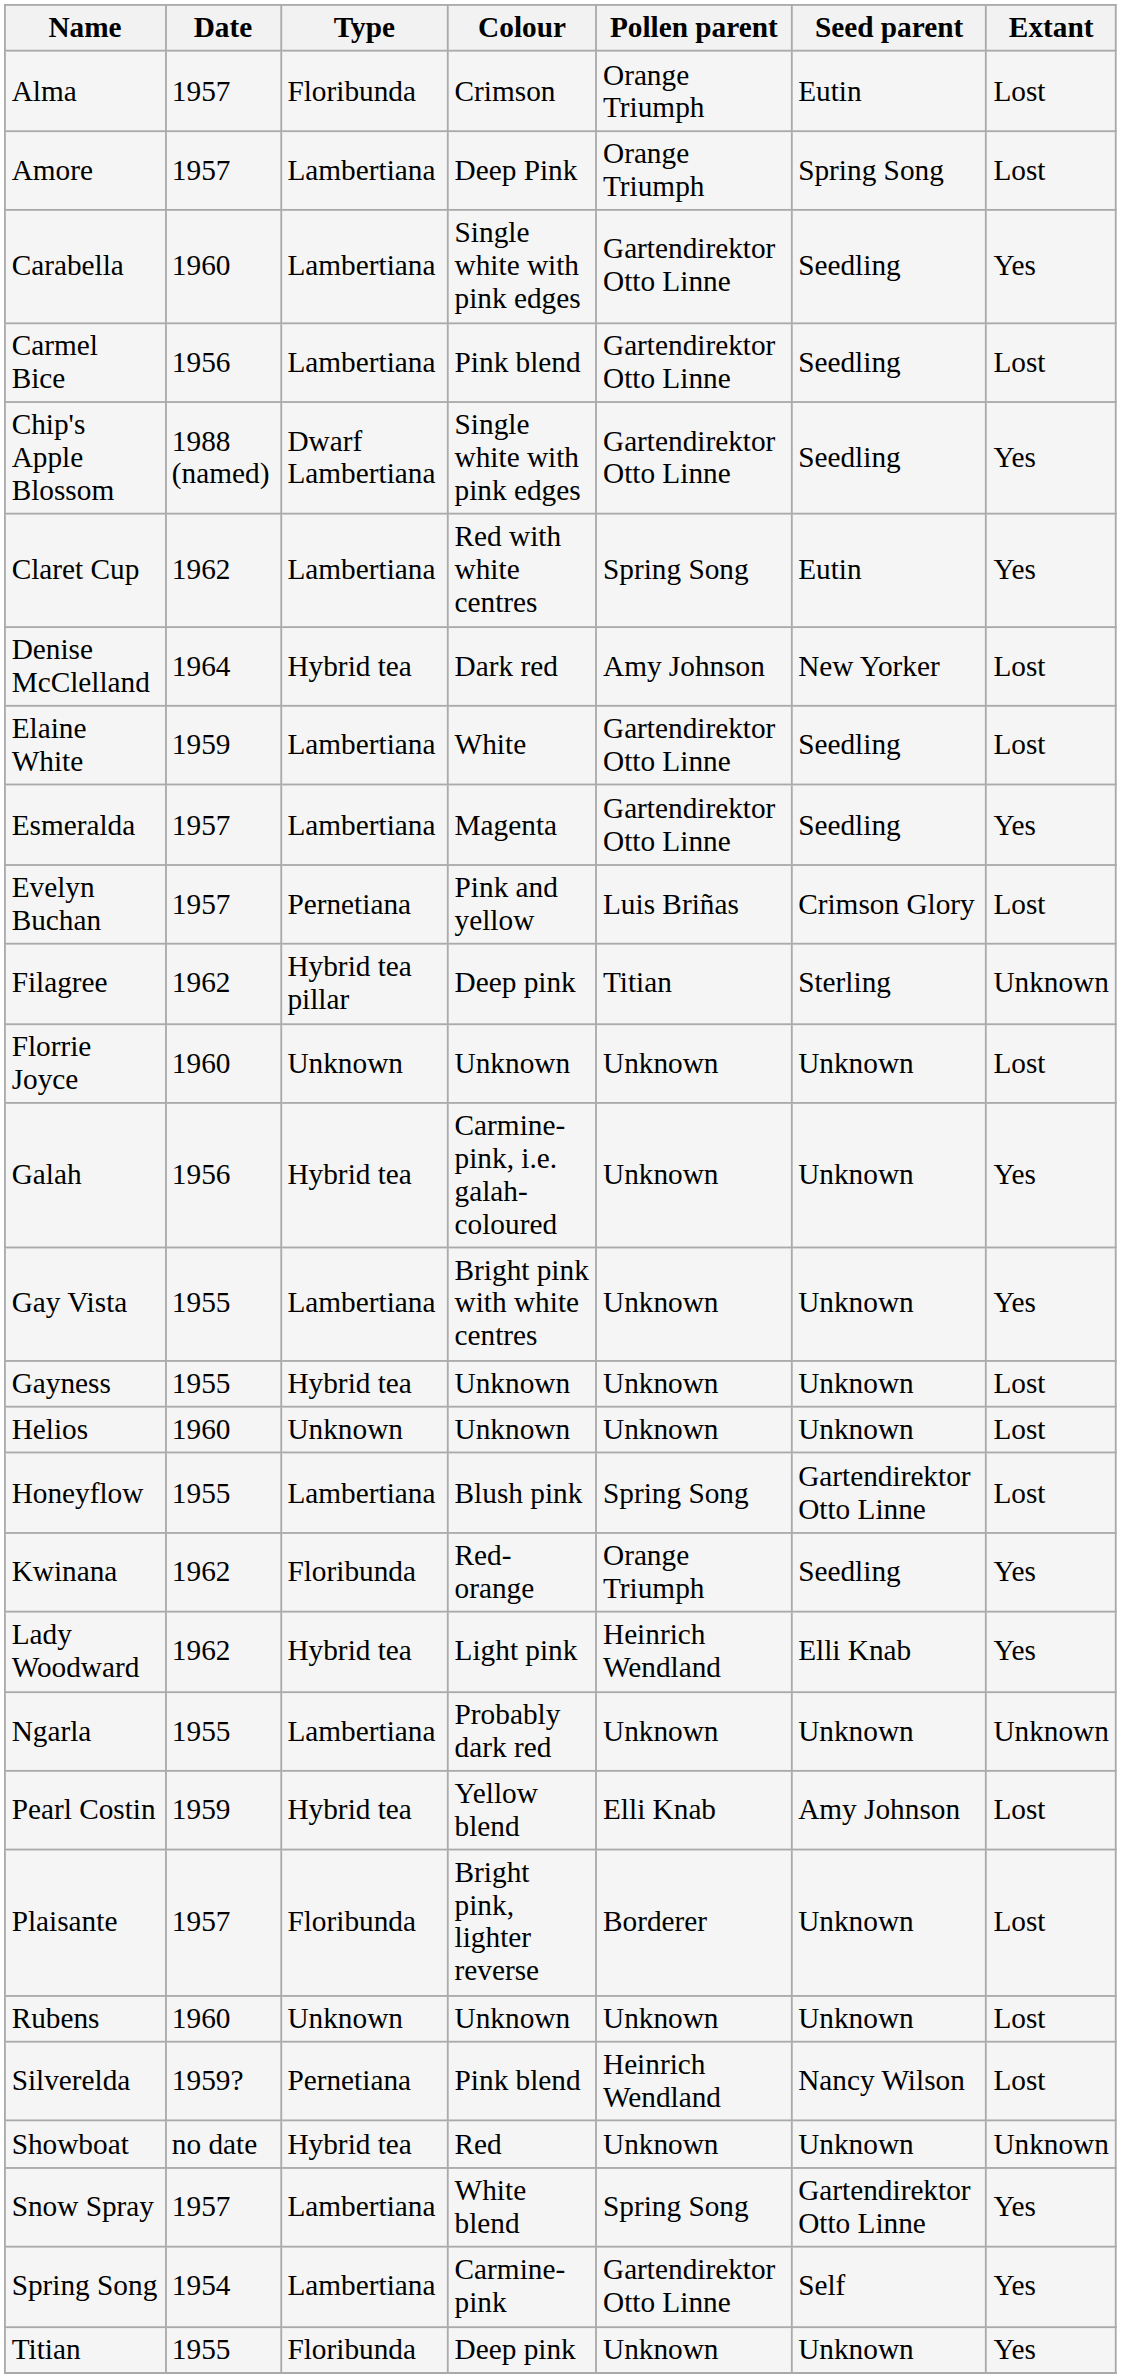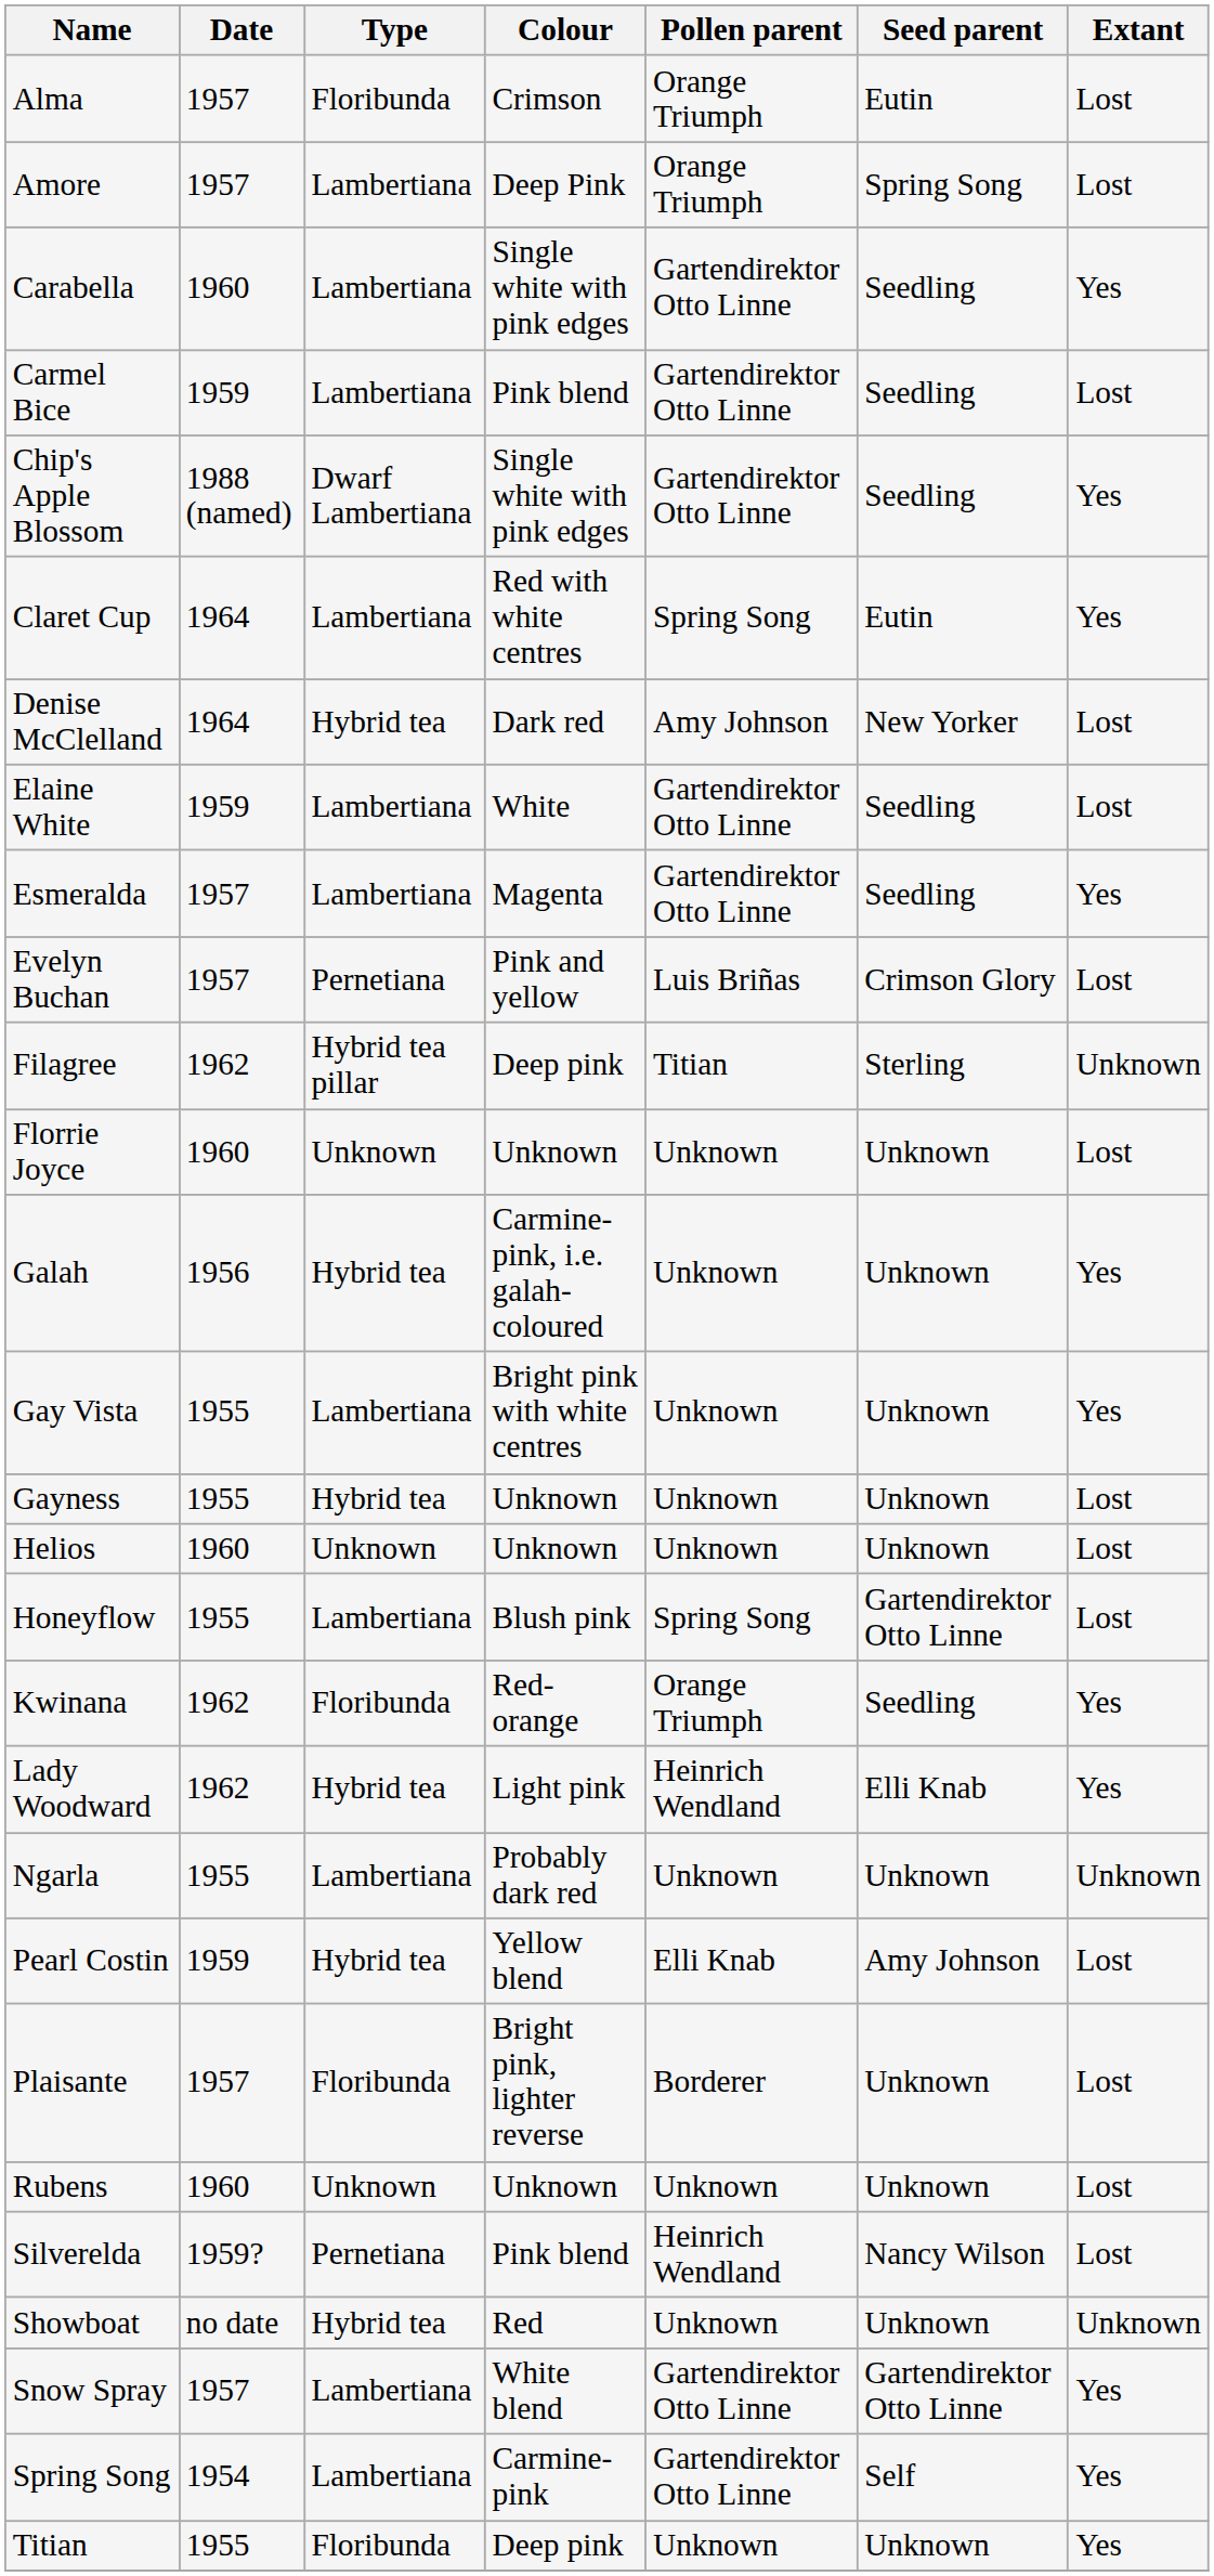 <table class="wikitable sortable" style="border: 1px solid darkgray; background: whitesmoke; ">
 <tr>
 <th>Name</th>
 <th>Date</th>
 <th>Type</th>
 <th>Colour</th>
 <th>Pollen parent</th>
 <th>Seed parent</th>
 <th>Extant</th>
 </tr>
 <tr>
 <td>Alma</td>
 <td>1957</td>
 <td>Floribunda</td>
 <td>Crimson</td>
 <td>Orange Triumph</td>
 <td>Eutin</td>
 <td>Lost</td>
 </tr>
 <tr>
 <td>Amore</td>
 <td>1957</td>
 <td>Lambertiana</td>
 <td>Deep Pink</td>
 <td>Orange Triumph</td>
 <td>Spring Song</td>
 <td>Lost</td>
 </tr>
 <tr>
 <td>Carabella</td>
 <td>1960</td>
 <td>Lambertiana</td>
 <td>Single white with pink edges</td>
 <td>Gartendirektor Otto Linne</td>
 <td>Seedling</td>
 <td>Yes</td>
 </tr>
 <tr>
 <td>Carmel Bice</td>
-<td>1956</td>
+<td>1959</td>
 <td>Lambertiana</td>
 <td>Pink blend</td>
 <td>Gartendirektor Otto Linne</td>
 <td>Seedling</td>
 <td>Lost</td>
 </tr>
 <tr>
 <td>Chip's Apple Blossom</td>
 <td>1988 (named)</td>
 <td>Dwarf Lambertiana</td>
 <td>Single white with pink edges</td>
 <td>Gartendirektor Otto Linne</td>
 <td>Seedling</td>
 <td>Yes</td>
 </tr>
 <tr>
 <td>Claret Cup</td>
-<td>1962</td>
+<td>1964</td>
 <td>Lambertiana</td>
 <td>Red with white centres</td>
 <td>Spring Song</td>
 <td>Eutin</td>
 <td>Yes</td>
 </tr>
 <tr>
 <td>Denise McClelland</td>
 <td>1964</td>
 <td>Hybrid tea</td>
 <td>Dark red</td>
 <td>Amy Johnson</td>
 <td>New Yorker</td>
 <td>Lost</td>
 </tr>
 <tr>
 <td>Elaine White</td>
 <td>1959</td>
 <td>Lambertiana</td>
 <td>White</td>
 <td>Gartendirektor Otto Linne</td>
 <td>Seedling</td>
 <td>Lost</td>
 </tr>
 <tr>
 <td>Esmeralda</td>
 <td>1957</td>
 <td>Lambertiana</td>
 <td>Magenta</td>
 <td>Gartendirektor Otto Linne</td>
 <td>Seedling</td>
 <td>Yes</td>
 </tr>
 <tr>
 <td>Evelyn Buchan</td>
 <td>1957</td>
 <td>Pernetiana</td>
 <td>Pink and yellow</td>
 <td>Luis Briñas</td>
 <td>Crimson Glory</td>
 <td>Lost</td>
 </tr>
 <tr>
 <td>Filagree</td>
 <td>1962</td>
 <td>Hybrid tea pillar</td>
 <td>Deep pink</td>
 <td>Titian</td>
 <td>Sterling</td>
 <td>Unknown</td>
 </tr>
 <tr>
 <td>Florrie Joyce</td>
 <td>1960</td>
 <td>Unknown</td>
 <td>Unknown</td>
 <td>Unknown</td>
 <td>Unknown</td>
 <td>Lost</td>
 </tr>
 <tr>
 <td>Galah</td>
 <td>1956</td>
 <td>Hybrid tea</td>
 <td>Carmine-pink, i.e. galah-coloured</td>
 <td>Unknown</td>
 <td>Unknown</td>
 <td>Yes</td>
 </tr>
 <tr>
 <td>Gay Vista</td>
 <td>1955</td>
 <td>Lambertiana</td>
 <td>Bright pink with white centres</td>
 <td>Unknown</td>
 <td>Unknown</td>
 <td>Yes</td>
 </tr>
 <tr>
 <td>Gayness</td>
 <td>1955</td>
 <td>Hybrid tea</td>
 <td>Unknown</td>
 <td>Unknown</td>
 <td>Unknown</td>
 <td>Lost</td>
 </tr>
 <tr>
 <td>Helios</td>
 <td>1960</td>
 <td>Unknown</td>
 <td>Unknown</td>
 <td>Unknown</td>
 <td>Unknown</td>
 <td>Lost</td>
 </tr>
 <tr>
 <td>Honeyflow</td>
 <td>1955</td>
 <td>Lambertiana</td>
 <td>Blush pink</td>
 <td>Spring Song</td>
 <td>Gartendirektor Otto Linne</td>
 <td>Lost</td>
 </tr>
 <tr>
 <td>Kwinana</td>
 <td>1962</td>
 <td>Floribunda</td>
 <td>Red-orange</td>
 <td>Orange Triumph</td>
 <td>Seedling</td>
 <td>Yes</td>
 </tr>
 <tr>
 <td>Lady Woodward</td>
 <td>1962</td>
 <td>Hybrid tea</td>
 <td>Light pink</td>
 <td>Heinrich Wendland</td>
 <td>Elli Knab</td>
 <td>Yes</td>
 </tr>
 <tr>
 <td>Ngarla</td>
 <td>1955</td>
 <td>Lambertiana</td>
 <td>Probably dark red</td>
 <td>Unknown</td>
 <td>Unknown</td>
 <td>Unknown</td>
 </tr>
 <tr>
 <td>Pearl Costin</td>
 <td>1959</td>
 <td>Hybrid tea</td>
 <td>Yellow blend</td>
 <td>Elli Knab</td>
 <td>Amy Johnson</td>
 <td>Lost</td>
 </tr>
 <tr>
 <td>Plaisante</td>
 <td>1957</td>
 <td>Floribunda</td>
 <td>Bright pink, lighter reverse</td>
 <td>Borderer</td>
 <td>Unknown</td>
 <td>Lost</td>
 </tr>
 <tr>
 <td>Rubens</td>
 <td>1960</td>
 <td>Unknown</td>
 <td>Unknown</td>
 <td>Unknown</td>
 <td>Unknown</td>
 <td>Lost</td>
 </tr>
 <tr>
 <td>Silverelda</td>
 <td>1959?</td>
 <td>Pernetiana</td>
 <td>Pink blend</td>
 <td>Heinrich Wendland</td>
 <td>Nancy Wilson</td>
 <td>Lost</td>
 </tr>
 <tr>
 <td>Showboat</td>
 <td>no date</td>
 <td>Hybrid tea</td>
 <td>Red</td>
 <td>Unknown</td>
 <td>Unknown</td>
 <td>Unknown</td>
 </tr>
 <tr>
 <td>Snow Spray</td>
 <td>1957</td>
 <td>Lambertiana</td>
 <td>White blend</td>
-<td>Spring Song</td>
+<td>Gartendirektor Otto Linne</td>
 <td>Gartendirektor Otto Linne</td>
 <td>Yes</td>
 </tr>
 <tr>
 <td>Spring Song</td>
 <td>1954</td>
 <td>Lambertiana</td>
 <td>Carmine-pink</td>
 <td>Gartendirektor Otto Linne</td>
 <td>Self</td>
 <td>Yes</td>
 </tr>
 <tr>
 <td>Titian</td>
 <td>1955</td>
 <td>Floribunda</td>
 <td>Deep pink</td>
 <td>Unknown</td>
 <td>Unknown</td>
 <td>Yes</td>
 </tr>
 <tr>
 </tr>
 </table>
